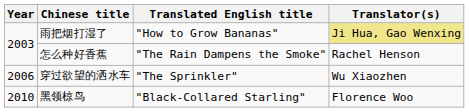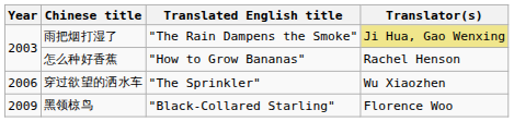 <table class="wikitable" style="height: 100px">
 <tr>
 <th>Year</th>
 <th>Chinese title</th>
 <th>Translated English title</th>
 <th>Translator(s)</th>
 </tr>
 <tr>
 <td rowspan=2>2003</td>
 <td>雨把烟打湿了</td>
-<td>"How to Grow Bananas"</td>
+<td>"The Rain Dampens the Smoke"</td>
 <td style="background: khaki;">Ji Hua, Gao Wenxing</td>
 </tr>
 <tr>
 <td>怎么种好香蕉</td>
-<td>"The Rain Dampens the Smoke"</td>
+<td>"How to Grow Bananas"</td>
 <td>Rachel Henson</td>
 </tr>
 <tr>
 <td>2006</td>
 <td>穿过欲望的洒水车</td>
 <td>"The Sprinkler"</td>
 <td>Wu Xiaozhen</td>
 </tr>
 <tr>
-<td>2010</td>
+<td>2009</td>
 <td>黑领椋鸟</td>
 <td>"Black-Collared Starling"</td>
 <td>Florence Woo</td>
 </tr>
 </table>
